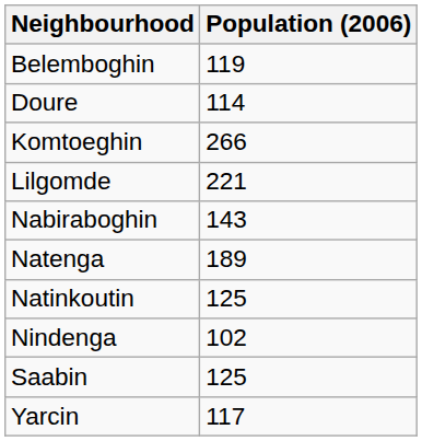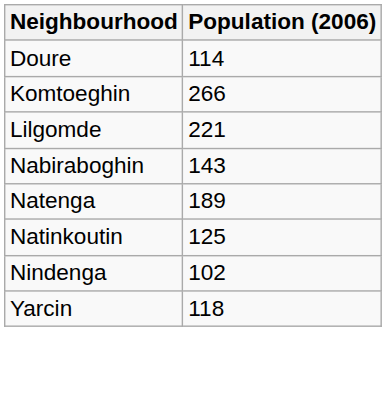 <table class="wikitable">
 <tr>
 <th>Neighbourhood</th>
 <th>Population (2006)</th>
-</tr>
-<tr>
-<td>Belemboghin</td>
-<td>119</td>
 </tr>
 <tr>
 <td>Doure</td>
 <td>114</td>
 </tr>
 <tr>
 <td>Komtoeghin</td>
 <td>266</td>
 </tr>
 <tr>
 <td>Lilgomde</td>
 <td>221</td>
 </tr>
 <tr>
 <td>Nabiraboghin</td>
 <td>143</td>
 </tr>
 <tr>
 <td>Natenga</td>
 <td>189</td>
 </tr>
 <tr>
 <td>Natinkoutin</td>
 <td>125</td>
 </tr>
 <tr>
 <td>Nindenga</td>
 <td>102</td>
 </tr>
 <tr>
-<td>Saabin</td>
-<td>125</td>
-</tr>
-<tr>
 <td>Yarcin</td>
-<td>117</td>
+<td>118</td>
 </tr>
 </table>
